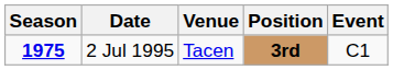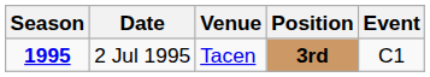 <table class="wikitable" style="text-align:center; font-size:95%;">
 <tr>
 <th>Season</th>
 <th>Date</th>
 <th>Venue</th>
 <th>Position</th>
 <th>Event</th>
 </tr>
 <tr>
-<td><strong><a href='#'>1975</a></strong></td>
+<td><strong><a href='#'>1995</a></strong></td>
 <td align=right>2 Jul 1995</td>
 <td align=left><a href='#'>Tacen</a></td>
 <td bgcolor=cc9966><strong>3rd</strong></td>
 <td>C1</td>
 </tr>
 </table>
